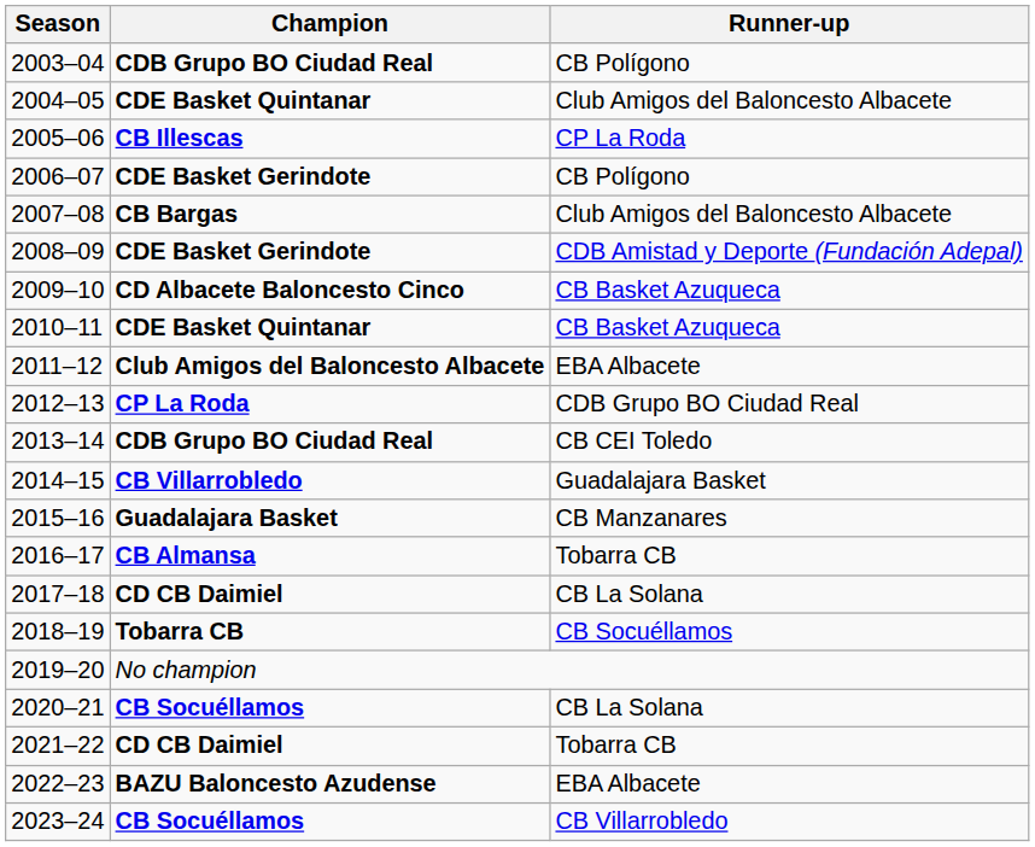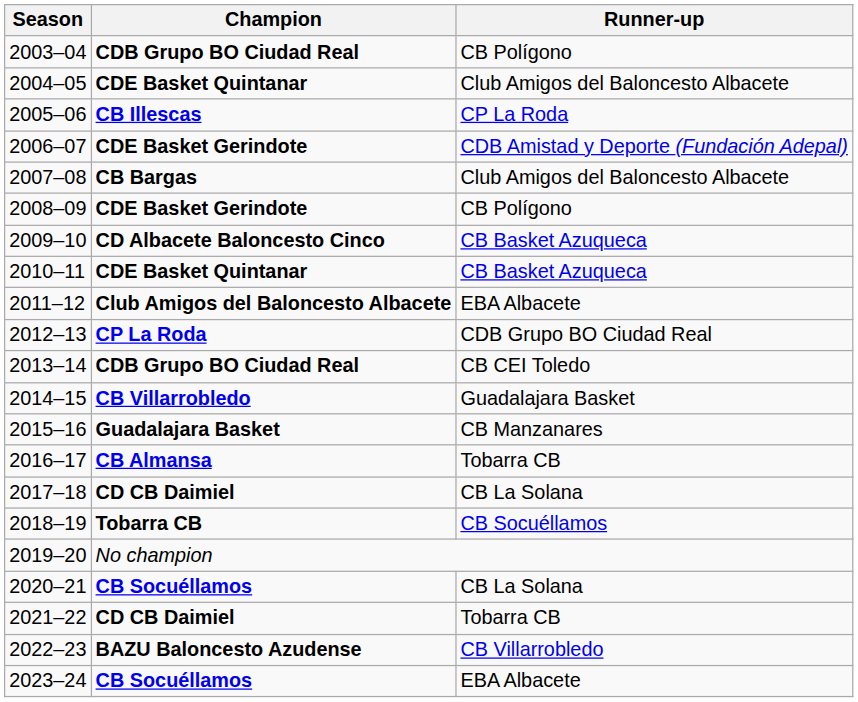 <table class="wikitable">
 <tr>
 <th>Season</th>
 <th>Champion</th>
 <th>Runner-up</th>
 </tr>
 <tr>
 <td>2003–04</td>
 <td><strong>CDB Grupo BO Ciudad Real</strong></td>
 <td>CB Polígono</td>
 </tr>
 <tr>
 <td>2004–05</td>
 <td><strong>CDE Basket Quintanar</strong></td>
 <td>Club Amigos del Baloncesto Albacete</td>
 </tr>
 <tr>
 <td>2005–06</td>
 <td><strong><a href='#'>CB Illescas</a></strong></td>
 <td><a href='#'>CP La Roda</a></td>
 </tr>
 <tr>
 <td>2006–07</td>
 <td><strong>CDE Basket Gerindote</strong></td>
-<td>CB Polígono</td>
+<td><a href='#'>CDB Amistad y Deporte <em>(Fundación Adepal)</em></a></td>
 </tr>
 <tr>
 <td>2007–08</td>
 <td><strong>CB Bargas</strong></td>
 <td>Club Amigos del Baloncesto Albacete</td>
 </tr>
 <tr>
 <td>2008–09</td>
 <td><strong>CDE Basket Gerindote</strong></td>
-<td><a href='#'>CDB Amistad y Deporte <em>(Fundación Adepal)</em></a></td>
+<td>CB Polígono</td>
 </tr>
 <tr>
 <td>2009–10</td>
 <td><strong>CD Albacete Baloncesto Cinco</strong></td>
 <td><a href='#'>CB Basket Azuqueca</a></td>
 </tr>
 <tr>
 <td>2010–11</td>
 <td><strong>CDE Basket Quintanar</strong></td>
 <td><a href='#'>CB Basket Azuqueca</a></td>
 </tr>
 <tr>
 <td>2011–12</td>
 <td><strong>Club Amigos del Baloncesto Albacete</strong></td>
 <td>EBA Albacete</td>
 </tr>
 <tr>
 <td>2012–13</td>
 <td><strong><a href='#'>CP La Roda</a></strong></td>
 <td>CDB Grupo BO Ciudad Real</td>
 </tr>
 <tr>
 <td>2013–14</td>
 <td><strong>CDB Grupo BO Ciudad Real</strong></td>
 <td>CB CEI Toledo</td>
 </tr>
 <tr>
 <td>2014–15</td>
 <td><strong><a href='#'>CB Villarrobledo</a></strong></td>
 <td>Guadalajara Basket</td>
 </tr>
 <tr>
 <td>2015–16</td>
 <td><strong>Guadalajara Basket</strong></td>
 <td>CB Manzanares</td>
 </tr>
 <tr>
 <td>2016–17</td>
 <td><strong><a href='#'>CB Almansa</a></strong></td>
 <td>Tobarra CB</td>
 </tr>
 <tr>
 <td>2017–18</td>
 <td><strong>CD CB Daimiel</strong></td>
 <td>CB La Solana</td>
 </tr>
 <tr>
 <td>2018–19</td>
 <td><strong>Tobarra CB</strong></td>
 <td><a href='#'>CB Socuéllamos</a></td>
 </tr>
 <tr>
 <td>2019–20</td>
 <td colspan="2"><em>No champion</em></td>
 </tr>
 <tr>
 <td>2020–21</td>
 <td><strong><a href='#'>CB Socuéllamos</a></strong></td>
 <td>CB La Solana</td>
 </tr>
 <tr>
 <td>2021–22</td>
 <td><strong>CD CB Daimiel</strong></td>
 <td>Tobarra CB</td>
 </tr>
 <tr>
 <td>2022–23</td>
 <td><strong>BAZU Baloncesto Azudense</strong></td>
-<td>EBA Albacete</td>
+<td><a href='#'>CB Villarrobledo</a></td>
 </tr>
 <tr>
 <td>2023–24</td>
 <td><strong><a href='#'>CB Socuéllamos</a></strong></td>
-<td><a href='#'>CB Villarrobledo</a></td>
+<td>EBA Albacete</td>
 </tr>
 </table>
